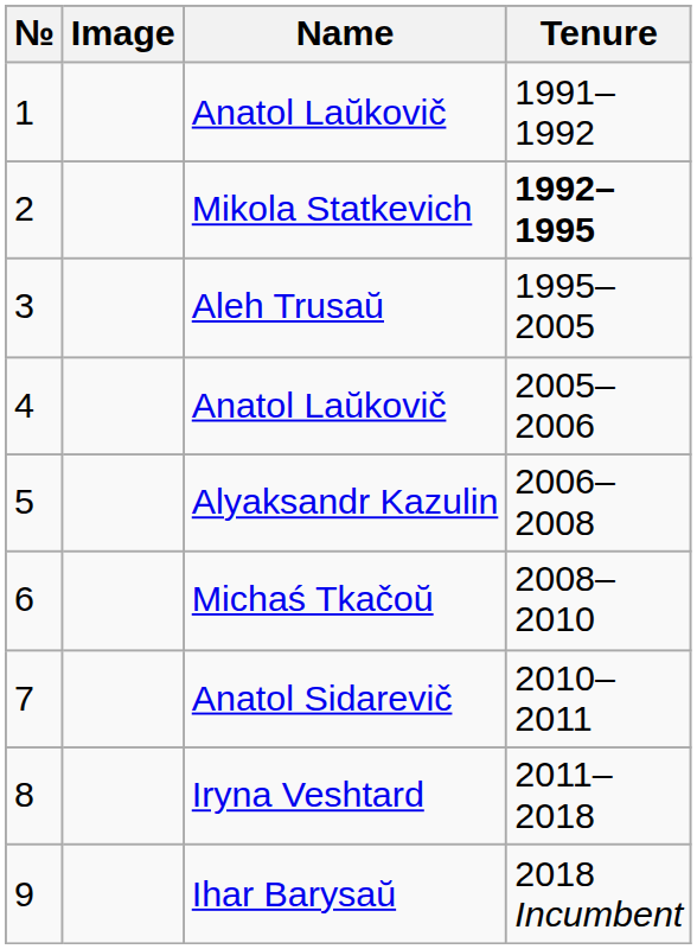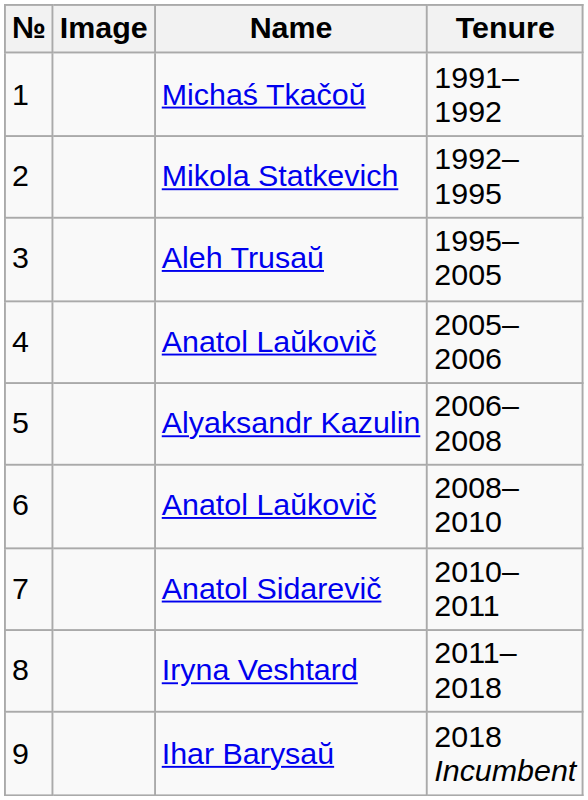 <table class="wikitable">
 <tr>
 <th>№</th>
 <th>Image</th>
 <th>Name</th>
 <th>Tenure</th>
 </tr>
 <tr>
 <td>1</td>
 <td></td>
-<td><a href='#'>Anatol Laŭkovič</a></td>
+<td><a href='#'>Michaś Tkačoŭ</a></td>
 <td>1991–<br>1992</td>
 </tr>
 <tr>
 <td>2</td>
 <td></td>
 <td><a href='#'>Mikola Statkevich</a></td>
-<td><strong>1992–<br>1995</strong></td>
+<td>1992–<br>1995</td>
 </tr>
 <tr>
 <td>3</td>
 <td></td>
 <td><a href='#'>Aleh Trusaŭ</a></td>
 <td>1995–<br>2005</td>
 </tr>
 <tr>
 <td>4</td>
 <td></td>
 <td><a href='#'>Anatol Laŭkovič</a></td>
 <td>2005–<br>2006</td>
 </tr>
 <tr>
 <td>5</td>
 <td></td>
 <td><a href='#'>Alyaksandr Kazulin</a></td>
 <td>2006–<br>2008</td>
 </tr>
 <tr>
 <td>6</td>
 <td></td>
-<td><a href='#'>Michaś Tkačoŭ</a></td>
+<td><a href='#'>Anatol Laŭkovič</a></td>
 <td>2008–<br>2010</td>
 </tr>
 <tr>
 <td>7</td>
 <td></td>
 <td><a href='#'>Anatol Sidarevič</a></td>
 <td>2010–<br>2011</td>
 </tr>
 <tr>
 <td>8</td>
 <td></td>
 <td><a href='#'>Iryna Veshtard</a></td>
 <td>2011–<br>2018</td>
 </tr>
 <tr>
 <td>9</td>
 <td></td>
 <td><a href='#'>Ihar Barysaŭ</a></td>
 <td>2018<br><em>Incumbent</em></td>
 </tr>
 </table>
